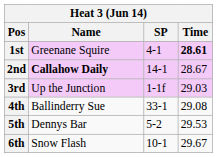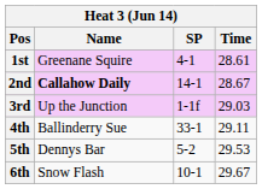 <table class="wikitable">
 <tr>
 <th colspan="6">Heat 3 (Jun 14)</th>
 </tr>
 <tr>
 <th width=20>Pos</th>
 <th width=150>Name</th>
 <th width=40>SP</th>
 <th width=40>Time</th>
 </tr>
 <tr style="background: #f4caf9;">
 <th>1st</th>
 <td>Greenane Squire</td>
 <td>4-1</td>
-<td><strong>28.61</strong></td>
+<td>28.61</td>
 </tr>
 <tr style="background: #f4caf9;">
 <th>2nd</th>
 <td><strong>Callahow Daily</strong></td>
 <td>14-1</td>
 <td>28.67</td>
 </tr>
 <tr style="background: #f4caf9;">
 <th>3rd</th>
 <td>Up the Junction</td>
 <td>1-1f</td>
 <td>29.03</td>
 </tr>
 <tr>
 <th>4th</th>
 <td>Ballinderry Sue</td>
 <td>33-1</td>
-<td>29.08</td>
+<td>29.11</td>
 </tr>
 <tr>
 <th>5th</th>
 <td>Dennys Bar</td>
 <td>5-2</td>
 <td>29.53</td>
 </tr>
 <tr>
 <th>6th</th>
 <td>Snow Flash</td>
 <td>10-1</td>
 <td>29.67</td>
 </tr>
 </table>
